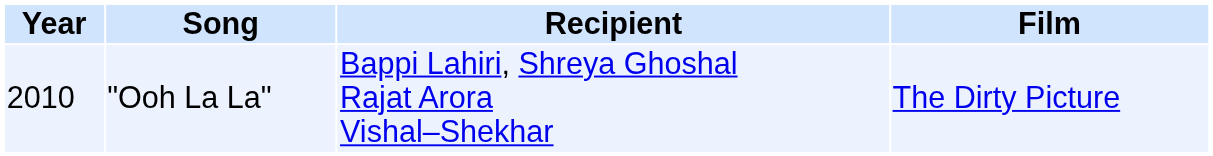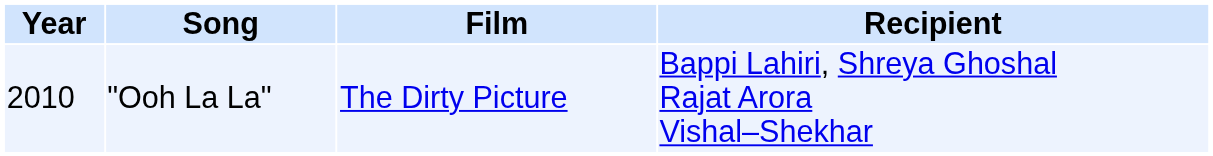 <table cellspacing="1" cellpadding="1" border="0" style="width:50%;">
 <tr style="background:#d1e4fd;">
 <th>Year</th>
 <th>Song</th>
+<th>Film</th>
 <th>Recipient</th>
-<th>Film</th>
 </tr>
 <tr style="background:#edf3fe;">
 <td>2010</td>
 <td>"Ooh La La"</td>
+<td><a href='#'>The Dirty Picture</a></td>
 <td><a href='#'>Bappi Lahiri</a>, <a href='#'>Shreya Ghoshal</a><br><a href='#'>Rajat Arora</a><br><a href='#'>Vishal–Shekhar</a></td>
-<td><a href='#'>The Dirty Picture</a></td>
 </tr>
 </table>
